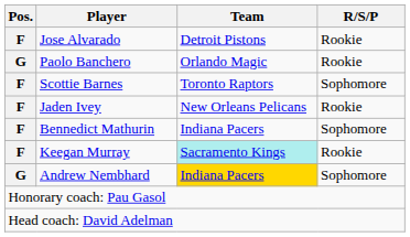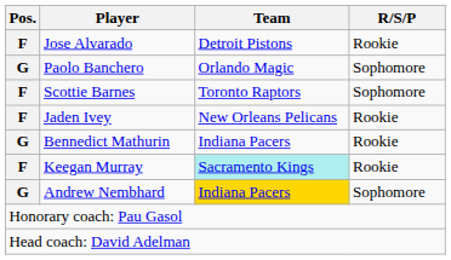 <table class="wikitable">
 <tr>
 <th>Pos.</th>
 <th style="width:150px;">Player</th>
 <th width=150>Team</th>
 <th width=90>R/S/P</th>
 </tr>
 <tr>
 <th>F</th>
 <td><a href='#'>Jose Alvarado</a></td>
 <td><a href='#'>Detroit Pistons</a></td>
 <td>Rookie</td>
 </tr>
 <tr>
 <th>G</th>
 <td><a href='#'>Paolo Banchero</a></td>
 <td><a href='#'>Orlando Magic</a></td>
-<td>Rookie</td>
+<td>Sophomore</td>
 </tr>
 <tr>
 <th>F</th>
 <td><a href='#'>Scottie Barnes</a></td>
 <td><a href='#'>Toronto Raptors</a></td>
 <td>Sophomore</td>
 </tr>
 <tr>
 <th>F</th>
 <td><a href='#'>Jaden Ivey</a></td>
 <td><a href='#'>New Orleans Pelicans</a></td>
 <td>Rookie</td>
 </tr>
 <tr>
-<th>F</th>
+<th>G</th>
 <td><a href='#'>Bennedict Mathurin</a></td>
 <td><a href='#'>Indiana Pacers</a></td>
-<td>Sophomore</td>
+<td>Rookie</td>
 </tr>
 <tr>
 <th>F</th>
 <td><a href='#'>Keegan Murray</a></td>
 <td style="background: paleturquoise;"><a href='#'>Sacramento Kings</a></td>
 <td>Rookie</td>
 </tr>
 <tr>
 <th>G</th>
 <td><a href='#'>Andrew Nembhard</a></td>
 <td style="background: gold;"><a href='#'>Indiana Pacers</a></td>
 <td>Sophomore</td>
 </tr>
 <tr>
 <td colspan="5">Honorary coach: <a href='#'>Pau Gasol</a></td>
 </tr>
 <tr>
 <td colspan="5">Head coach: <a href='#'>David Adelman</a></td>
 </tr>
 </table>
